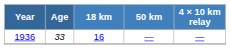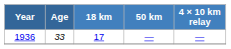 <table class="wikitable" style="font-size:95%; text-align:center; border:grey solid 1px; border-collapse:collapse; background:#ffffff;">
 <tr>
 <th style="background-color:#369; color:white; width:60px;"> Year </th>
 <th style="background-color:#369; color:white; width:40px;"> Age </th>
 <th style="background-color:#4180be; color:white; width:75px;"> 18 km </th>
 <th style="background-color:#4180be; color:white; width:75px;"> 50 km </th>
 <th style="background-color:#4180be; color:white; width:75px;"> 4 × 10 km <br> relay </th>
 </tr>
 <tr>
 <td><a href='#'>1936</a></td>
 <td><em>33</em></td>
-<td><a href='#'>16</a></td>
+<td><a href='#'>17</a></td>
 <td><a href='#'>—</a></td>
 <td><a href='#'>—</a></td>
 </tr>
 <tr>
 </tr>
 </table>
